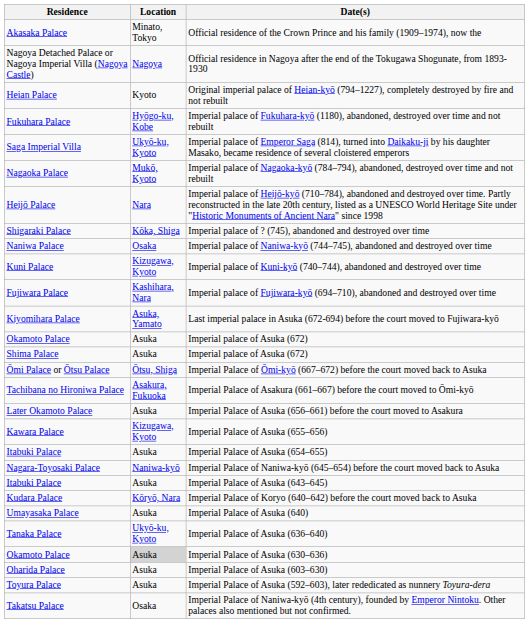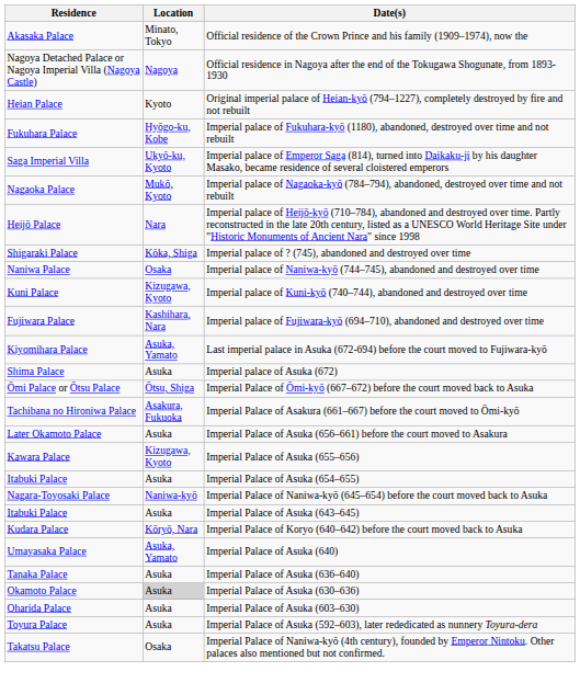 <table class="wikitable">
 <tr>
 <th>Residence</th>
 <th>Location</th>
 <th>Date(s)</th>
 </tr>
 <tr>
 <td><a href='#'>Akasaka Palace</a></td>
 <td>Minato, Tokyo</td>
 <td>Official residence of the Crown Prince and his family (1909–1974), now the </td>
 </tr>
 <tr>
 <td>Nagoya Detached Palace or Nagoya Imperial Villa (<a href='#'>Nagoya Castle</a>)</td>
 <td><a href='#'>Nagoya</a></td>
 <td>Official residence in Nagoya after the end of the Tokugawa Shogunate, from 1893-1930</td>
 </tr>
 <tr>
 <td><a href='#'>Heian Palace</a></td>
 <td>Kyoto</td>
 <td>Original imperial palace of <a href='#'>Heian-kyō</a> (794–1227), completely destroyed by fire and not rebuilt</td>
 </tr>
 <tr>
 <td><a href='#'>Fukuhara Palace</a></td>
 <td><a href='#'>Hyōgo-ku, Kobe</a></td>
 <td>Imperial palace of <a href='#'>Fukuhara-kyō</a> (1180), abandoned, destroyed over time and not rebuilt</td>
 </tr>
 <tr>
 <td><a href='#'>Saga Imperial Villa</a></td>
 <td><a href='#'>Ukyō-ku, Kyoto</a></td>
 <td>Imperial palace of <a href='#'>Emperor Saga</a> (814), turned into <a href='#'>Daikaku-ji</a> by his daughter Masako, became residence of several cloistered emperors</td>
 </tr>
 <tr>
 <td><a href='#'>Nagaoka Palace</a></td>
 <td><a href='#'>Mukō, Kyoto</a></td>
 <td>Imperial palace of <a href='#'>Nagaoka-kyō</a> (784–794), abandoned, destroyed over time and not rebuilt</td>
 </tr>
 <tr>
 <td><a href='#'>Heijō Palace</a></td>
 <td><a href='#'>Nara</a></td>
 <td>Imperial palace of <a href='#'>Heijō-kyō</a> (710–784), abandoned and destroyed over time. Partly reconstructed in the late 20th century, listed as a UNESCO World Heritage Site under "<a href='#'>Historic Monuments of Ancient Nara</a>" since 1998</td>
 </tr>
 <tr>
 <td><a href='#'>Shigaraki Palace</a></td>
 <td><a href='#'>Kōka, Shiga</a></td>
 <td>Imperial palace of ? (745), abandoned and destroyed over time</td>
 </tr>
 <tr>
 <td><a href='#'>Naniwa Palace</a></td>
 <td><a href='#'>Osaka</a></td>
 <td>Imperial palace of <a href='#'>Naniwa-kyō</a> (744–745), abandoned and destroyed over time</td>
 </tr>
 <tr>
 <td><a href='#'>Kuni Palace</a></td>
 <td><a href='#'>Kizugawa, Kyoto</a></td>
 <td>Imperial palace of <a href='#'>Kuni-kyō</a> (740–744), abandoned and destroyed over time</td>
 </tr>
 <tr>
 <td><a href='#'>Fujiwara Palace</a></td>
 <td><a href='#'>Kashihara, Nara</a></td>
 <td>Imperial palace of <a href='#'>Fujiwara-kyō</a> (694–710), abandoned and destroyed over time</td>
 </tr>
 <tr>
 <td><a href='#'>Kiyomihara Palace</a></td>
 <td><a href='#'>Asuka, Yamato</a></td>
 <td>Last imperial palace in Asuka  (672-694) before the court moved to Fujiwara-kyō</td>
 </tr>
 <tr>
-<td><a href='#'>Okamoto Palace</a></td>
-<td>Asuka</td>
-<td>Imperial palace of Asuka (672)</td>
-</tr>
-<tr>
 <td><a href='#'>Shima Palace</a></td>
 <td>Asuka</td>
 <td>Imperial palace of Asuka (672)</td>
 </tr>
 <tr>
 <td><a href='#'>Ōmi Palace</a> or <a href='#'>Ōtsu Palace</a></td>
 <td><a href='#'>Ōtsu, Shiga</a></td>
 <td>Imperial Palace of <a href='#'>Ōmi-kyō</a> (667–672) before the court moved back to Asuka</td>
 </tr>
 <tr>
 <td><a href='#'>Tachibana no Hironiwa Palace</a></td>
 <td><a href='#'>Asakura, Fukuoka</a></td>
 <td>Imperial Palace of Asakura (661–667) before the court moved to Ōmi-kyō</td>
 </tr>
 <tr>
 <td><a href='#'>Later Okamoto Palace</a></td>
 <td>Asuka</td>
 <td>Imperial Palace of Asuka (656–661) before the court moved to Asakura</td>
 </tr>
 <tr>
 <td><a href='#'>Kawara Palace</a></td>
 <td><a href='#'>Kizugawa, Kyoto</a></td>
 <td>Imperial Palace of Asuka (655–656)</td>
 </tr>
 <tr>
 <td><a href='#'>Itabuki Palace</a></td>
 <td>Asuka</td>
 <td>Imperial Palace of Asuka (654–655)</td>
 </tr>
 <tr>
 <td><a href='#'>Nagara-Toyosaki Palace</a></td>
 <td><a href='#'>Naniwa-kyō</a></td>
 <td>Imperial Palace of Naniwa-kyō (645–654) before the court moved back to Asuka</td>
 </tr>
 <tr>
 <td><a href='#'>Itabuki Palace</a></td>
 <td>Asuka</td>
 <td>Imperial Palace of Asuka (643–645)</td>
 </tr>
 <tr>
 <td><a href='#'>Kudara Palace</a></td>
 <td><a href='#'>Kōryō, Nara</a></td>
 <td>Imperial Palace of Koryo (640–642) before the court moved back to Asuka</td>
 </tr>
 <tr>
 <td><a href='#'>Umayasaka Palace</a></td>
-<td>Asuka</td>
+<td><a href='#'>Asuka, Yamato</a></td>
 <td>Imperial Palace of Asuka (640)</td>
 </tr>
 <tr>
 <td><a href='#'>Tanaka Palace</a></td>
-<td><a href='#'>Ukyō-ku, Kyoto</a></td>
+<td>Asuka</td>
 <td>Imperial Palace of Asuka (636–640)</td>
 </tr>
 <tr>
 <td><a href='#'>Okamoto Palace</a></td>
 <td style="background: lightgrey;">Asuka</td>
 <td>Imperial Palace of Asuka (630–636)</td>
 </tr>
 <tr>
 <td><a href='#'>Oharida Palace</a></td>
 <td>Asuka</td>
 <td>Imperial Palace of Asuka (603–630)</td>
 </tr>
 <tr>
 <td><a href='#'>Toyura Palace</a></td>
 <td>Asuka</td>
 <td>Imperial Palace of Asuka (592–603), later rededicated as nunnery <em>Toyura-dera</em></td>
 </tr>
 <tr>
 <td><a href='#'>Takatsu Palace</a></td>
 <td>Osaka</td>
 <td>Imperial Palace of Naniwa-kyō (4th century), founded by <a href='#'>Emperor Nintoku</a>. Other palaces also mentioned but not confirmed.</td>
 </tr>
 </table>
